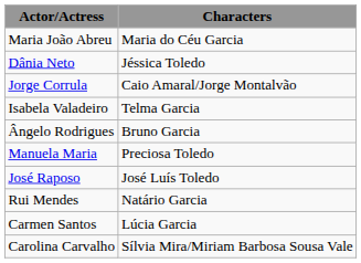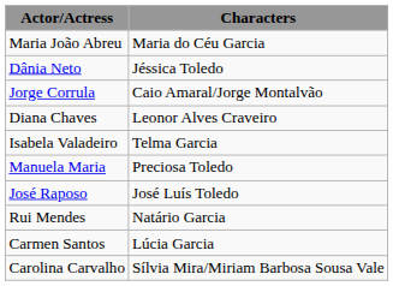 <table class="wikitable sortable">
 <tr>
 <th style="background:#979797;">Actor/Actress</th>
 <th style="background:#979797;">Characters</th>
 </tr>
 <tr>
 <td>Maria João Abreu</td>
 <td>Maria do Céu Garcia</td>
 </tr>
 <tr>
 <td><a href='#'>Dânia Neto</a></td>
 <td>Jéssica Toledo</td>
 </tr>
 <tr>
 <td><a href='#'>Jorge Corrula</a></td>
 <td>Caio Amaral/Jorge Montalvão</td>
 </tr>
 <tr>
+<td>Diana Chaves</td>
+<td>Leonor Alves Craveiro</td>
+</tr>
+<tr>
 <td>Isabela Valadeiro</td>
 <td>Telma Garcia</td>
-</tr>
-<tr>
-<td>Ângelo Rodrigues</td>
-<td>Bruno Garcia</td>
 </tr>
 <tr>
 <td><a href='#'>Manuela Maria</a></td>
 <td>Preciosa Toledo</td>
 </tr>
 <tr>
 <td><a href='#'>José Raposo</a></td>
 <td>José Luís Toledo</td>
 </tr>
 <tr>
 <td>Rui Mendes</td>
 <td>Natário Garcia</td>
 </tr>
 <tr>
 <td>Carmen Santos</td>
 <td>Lúcia Garcia</td>
 </tr>
 <tr>
 <td>Carolina Carvalho</td>
 <td>Sílvia Mira/Miriam Barbosa Sousa Vale</td>
 </tr>
 </table>
